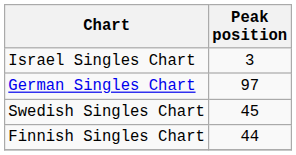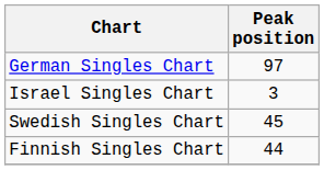 <table class="wikitable sortable">
 <tr>
 <th align="left">Chart</th>
 <th align="center">Peak<br>position</th>
 </tr>
 <tr>
+<td align="left"><a href='#'>German Singles Chart</a></td>
+<td align="center">97</td>
+</tr>
+<tr>
 <td align="left">Israel Singles Chart</td>
 <td align="center">3</td>
-</tr>
-<tr>
-<td align="left"><a href='#'>German Singles Chart</a></td>
-<td align="center">97</td>
 </tr>
 <tr>
 <td align="left">Swedish Singles Chart</td>
 <td align="center">45</td>
 </tr>
 <tr>
 <td align="left">Finnish Singles Chart</td>
 <td align="center">44</td>
 </tr>
 <tr>
 </tr>
 </table>
